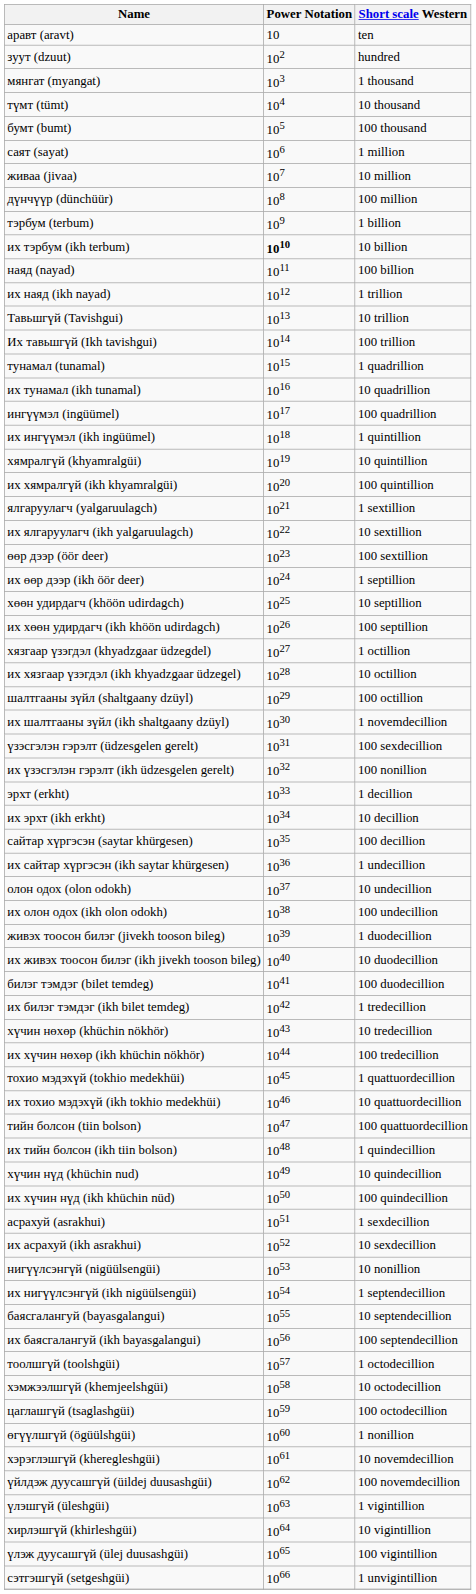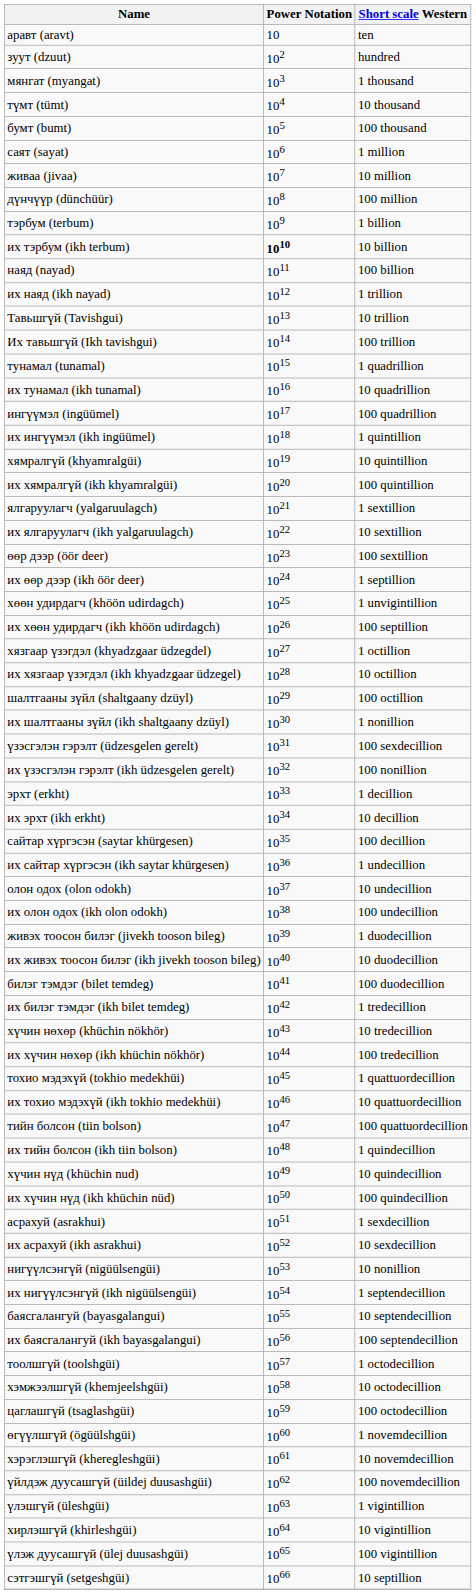 <table class="wikitable">
 <tr>
 <th>Name</th>
 <th>Power Notation</th>
 <th><a href='#'>Short scale</a> Western</th>
 </tr>
 <tr>
 <td>аравт (aravt)</td>
 <td>10</td>
 <td>ten</td>
 </tr>
 <tr>
 <td>зуут (dzuut)</td>
 <td>10<sup>2</sup></td>
 <td>hundred</td>
 </tr>
 <tr>
 <td>мянгат (myangat)</td>
 <td>10<sup>3</sup></td>
 <td>1 thousand</td>
 </tr>
 <tr>
 <td>түмт (tümt)</td>
 <td>10<sup>4</sup></td>
 <td>10 thousand</td>
 </tr>
 <tr>
 <td>бумт (bumt)</td>
 <td>10<sup>5</sup></td>
 <td>100 thousand</td>
 </tr>
 <tr>
 <td>саят (sayat)</td>
 <td>10<sup>6</sup></td>
 <td>1 million</td>
 </tr>
 <tr>
 <td>живаа (jivaa)</td>
 <td>10<sup>7</sup></td>
 <td>10 million</td>
 </tr>
 <tr>
 <td>дүнчүүр (dünchüür)</td>
 <td>10<sup>8</sup></td>
 <td>100 million</td>
 </tr>
 <tr>
 <td>тэрбум (terbum)</td>
 <td>10<sup>9</sup></td>
 <td>1 billion</td>
 </tr>
 <tr>
 <td>их тэрбум (ikh terbum)</td>
 <td><strong>10<sup>10</sup></strong></td>
 <td>10 billion</td>
 </tr>
 <tr>
 <td>наяд (nayad)</td>
 <td>10<sup>11</sup></td>
 <td>100 billion</td>
 </tr>
 <tr>
 <td>их наяд (ikh nayad)</td>
 <td>10<sup>12</sup></td>
 <td>1 trillion</td>
 </tr>
 <tr>
 <td>Тавьшгүй (Tavishgui)</td>
 <td>10<sup>13</sup></td>
 <td>10 trillion</td>
 </tr>
 <tr>
 <td>Их тавьшгүй (Ikh tavishgui)</td>
 <td>10<sup>14</sup></td>
 <td>100 trillion</td>
 </tr>
 <tr>
 <td>тунамал (tunamal)</td>
 <td>10<sup>15</sup></td>
 <td>1 quadrillion</td>
 </tr>
 <tr>
 <td>их тунамал (ikh tunamal)</td>
 <td>10<sup>16</sup></td>
 <td>10 quadrillion</td>
 </tr>
 <tr>
 <td>ингүүмэл (ingüümel)</td>
 <td>10<sup>17</sup></td>
 <td>100 quadrillion</td>
 </tr>
 <tr>
 <td>их ингүүмэл (ikh ingüümel)</td>
 <td>10<sup>18</sup></td>
 <td>1 quintillion</td>
 </tr>
 <tr>
 <td>хямралгүй (khyamralgüi)</td>
 <td>10<sup>19</sup></td>
 <td>10 quintillion</td>
 </tr>
 <tr>
 <td>их хямралгүй (ikh khyamralgüi)</td>
 <td>10<sup>20</sup></td>
 <td>100 quintillion</td>
 </tr>
 <tr>
 <td>ялгаруулагч (yalgaruulagch)</td>
 <td>10<sup>21</sup></td>
 <td>1 sextillion</td>
 </tr>
 <tr>
 <td>их ялгаруулагч (ikh yalgaruulagch)</td>
 <td>10<sup>22</sup></td>
 <td>10 sextillion</td>
 </tr>
 <tr>
 <td>өөр дээр (öör deer)</td>
 <td>10<sup>23</sup></td>
 <td>100 sextillion</td>
 </tr>
 <tr>
 <td>их өөр дээр (ikh öör deer)</td>
 <td>10<sup>24</sup></td>
 <td>1 septillion</td>
 </tr>
 <tr>
 <td>хөөн удирдагч (khöön udirdagch)</td>
 <td>10<sup>25</sup></td>
-<td>10 septillion</td>
+<td>1 unvigintillion</td>
 </tr>
 <tr>
 <td>их хөөн удирдагч (ikh khöön udirdagch)</td>
 <td>10<sup>26</sup></td>
 <td>100 septillion</td>
 </tr>
 <tr>
 <td>хязгаар үзэгдэл (khyadzgaar üdzegdel)</td>
 <td>10<sup>27</sup></td>
 <td>1 octillion</td>
 </tr>
 <tr>
 <td>их хязгаар үзэгдэл (ikh khyadzgaar üdzegel)</td>
 <td>10<sup>28</sup></td>
 <td>10 octillion</td>
 </tr>
 <tr>
 <td>шалтгааны зүйл (shaltgaany dzüyl)</td>
 <td>10<sup>29</sup></td>
 <td>100 octillion</td>
 </tr>
 <tr>
 <td>их шалтгааны зүйл (ikh shaltgaany dzüyl)</td>
 <td>10<sup>30</sup></td>
-<td>1 novemdecillion</td>
+<td>1 nonillion</td>
 </tr>
 <tr>
 <td>үзэсгэлэн гэрэлт (üdzesgelen gerelt)</td>
 <td>10<sup>31</sup></td>
 <td>100 sexdecillion</td>
 </tr>
 <tr>
 <td>их үзэсгэлэн гэрэлт (ikh üdzesgelen gerelt)</td>
 <td>10<sup>32</sup></td>
 <td>100 nonillion</td>
 </tr>
 <tr>
 <td>эрхт (erkht)</td>
 <td>10<sup>33</sup></td>
 <td>1 decillion</td>
 </tr>
 <tr>
 <td>их эрхт (ikh erkht)</td>
 <td>10<sup>34</sup></td>
 <td>10 decillion</td>
 </tr>
 <tr>
 <td>сайтар хүргэсэн (saytar khürgesen)</td>
 <td>10<sup>35</sup></td>
 <td>100 decillion</td>
 </tr>
 <tr>
 <td>их сайтар хүргэсэн (ikh saytar khürgesen)</td>
 <td>10<sup>36</sup></td>
 <td>1 undecillion</td>
 </tr>
 <tr>
 <td>олон одох (olon odokh)</td>
 <td>10<sup>37</sup></td>
 <td>10 undecillion</td>
 </tr>
 <tr>
 <td>их олон одох (ikh olon odokh)</td>
 <td>10<sup>38</sup></td>
 <td>100 undecillion</td>
 </tr>
 <tr>
 <td>живэх тоосон билэг (jivekh tooson bileg)</td>
 <td>10<sup>39</sup></td>
 <td>1 duodecillion</td>
 </tr>
 <tr>
 <td>их живэх тоосон билэг (ikh jivekh tooson bileg)</td>
 <td>10<sup>40</sup></td>
 <td>10 duodecillion</td>
 </tr>
 <tr>
 <td>билэг тэмдэг (bilet temdeg)</td>
 <td>10<sup>41</sup></td>
 <td>100 duodecillion</td>
 </tr>
 <tr>
 <td>их билэг тэмдэг (ikh bilet temdeg)</td>
 <td>10<sup>42</sup></td>
 <td>1 tredecillion</td>
 </tr>
 <tr>
 <td>хүчин нөхөр (khüchin nökhör)</td>
 <td>10<sup>43</sup></td>
 <td>10 tredecillion</td>
 </tr>
 <tr>
 <td>их хүчин нөхөр (ikh khüchin nökhör)</td>
 <td>10<sup>44</sup></td>
 <td>100 tredecillion</td>
 </tr>
 <tr>
 <td>тохио мэдэхүй (tokhio medekhüi)</td>
 <td>10<sup>45</sup></td>
 <td>1 quattuordecillion</td>
 </tr>
 <tr>
 <td>их тохио мэдэхүй (ikh tokhio medekhüi)</td>
 <td>10<sup>46</sup></td>
 <td>10 quattuordecillion</td>
 </tr>
 <tr>
 <td>тийн болсон (tiin bolson)</td>
 <td>10<sup>47</sup></td>
 <td>100 quattuordecillion</td>
 </tr>
 <tr>
 <td>их тийн болсон (ikh tiin bolson)</td>
 <td>10<sup>48</sup></td>
 <td>1 quindecillion</td>
 </tr>
 <tr>
 <td>хүчин нүд (khüchin nud)</td>
 <td>10<sup>49</sup></td>
 <td>10 quindecillion</td>
 </tr>
 <tr>
 <td>их хүчин нүд (ikh khüchin nüd)</td>
 <td>10<sup>50</sup></td>
 <td>100 quindecillion</td>
 </tr>
 <tr>
 <td>асрахуй (asrakhui)</td>
 <td>10<sup>51</sup></td>
 <td>1 sexdecillion</td>
 </tr>
 <tr>
 <td>их асрахуй (ikh asrakhui)</td>
 <td>10<sup>52</sup></td>
 <td>10 sexdecillion</td>
 </tr>
 <tr>
 <td>нигүүлсэнгүй (nigüülsengüi)</td>
 <td>10<sup>53</sup></td>
 <td>10 nonillion</td>
 </tr>
 <tr>
 <td>их нигүүлсэнгүй (ikh nigüülsengüi)</td>
 <td>10<sup>54</sup></td>
 <td>1 septendecillion</td>
 </tr>
 <tr>
 <td>баясгалангуй (bayasgalangui)</td>
 <td>10<sup>55</sup></td>
 <td>10 septendecillion</td>
 </tr>
 <tr>
 <td>их баясгалангуй (ikh bayasgalangui)</td>
 <td>10<sup>56</sup></td>
 <td>100 septendecillion</td>
 </tr>
 <tr>
 <td>тоолшгүй (toolshgüi)</td>
 <td>10<sup>57</sup></td>
 <td>1 octodecillion</td>
 </tr>
 <tr>
 <td>хэмжээлшгүй (khemjeelshgüi)</td>
 <td>10<sup>58</sup></td>
 <td>10 octodecillion</td>
 </tr>
 <tr>
 <td>цаглашгүй (tsaglashgüi)</td>
 <td>10<sup>59</sup></td>
 <td>100 octodecillion</td>
 </tr>
 <tr>
 <td>өгүүлшгүй (ögüülshgüi)</td>
 <td>10<sup>60</sup></td>
-<td>1 nonillion</td>
+<td>1 novemdecillion</td>
 </tr>
 <tr>
 <td>хэрэглэшгүй (kheregleshgüi)</td>
 <td>10<sup>61</sup></td>
 <td>10 novemdecillion</td>
 </tr>
 <tr>
 <td>үйлдэж дуусашгүй (üildej duusashgüi)</td>
 <td>10<sup>62</sup></td>
 <td>100 novemdecillion</td>
 </tr>
 <tr>
 <td>үлэшгүй (üleshgüi)</td>
 <td>10<sup>63</sup></td>
 <td>1 vigintillion</td>
 </tr>
 <tr>
 <td>хирлэшгүй (khirleshgüi)</td>
 <td>10<sup>64</sup></td>
 <td>10 vigintillion</td>
 </tr>
 <tr>
 <td>үлэж дуусашгүй (ülej duusashgüi)</td>
 <td>10<sup>65</sup></td>
 <td>100 vigintillion</td>
 </tr>
 <tr>
 <td>сэтгэшгүй (setgeshgüi)</td>
 <td>10<sup>66</sup></td>
-<td>1 unvigintillion</td>
+<td>10 septillion</td>
 </tr>
 <tr>
 </tr>
 </table>
